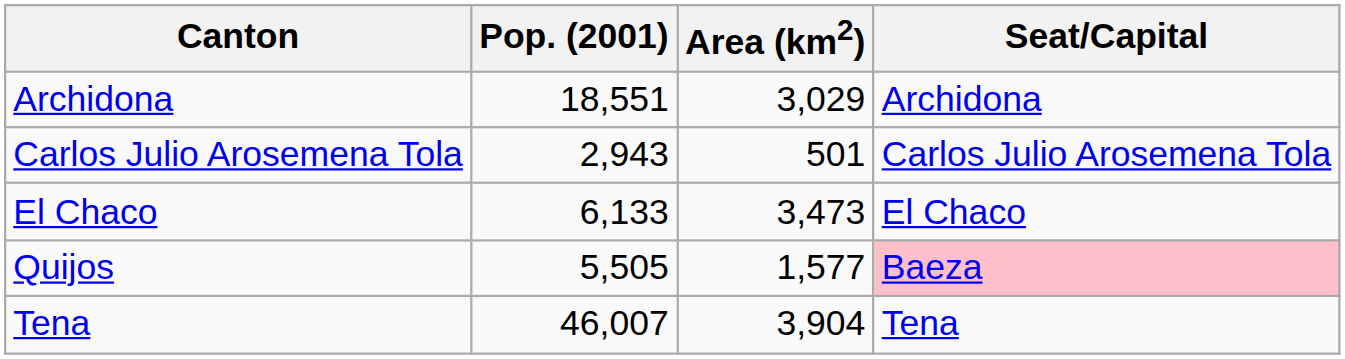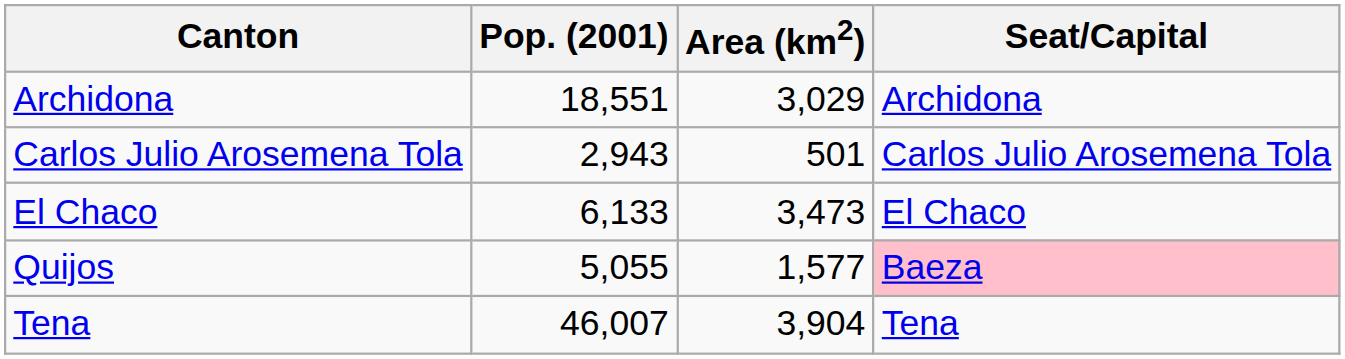 <table class="wikitable sortable">
 <tr>
 <th>Canton</th>
 <th>Pop. (2001)</th>
 <th>Area (km<sup>2</sup>)</th>
 <th>Seat/Capital</th>
 </tr>
 <tr>
 <td><a href='#'>Archidona</a></td>
 <td align=right>18,551</td>
 <td align=right>3,029</td>
 <td><a href='#'>Archidona</a></td>
 </tr>
 <tr>
 <td><a href='#'>Carlos Julio Arosemena Tola</a></td>
 <td align=right>2,943</td>
 <td align=right>501</td>
 <td><a href='#'>Carlos Julio Arosemena Tola</a></td>
 </tr>
 <tr>
 <td><a href='#'>El Chaco</a></td>
 <td align=right>6,133</td>
 <td align=right>3,473</td>
 <td><a href='#'>El Chaco</a></td>
 </tr>
 <tr>
 <td><a href='#'>Quijos</a></td>
-<td align=right>5,505</td>
+<td align=right>5,055</td>
 <td align=right>1,577</td>
 <td style="background: pink;"><a href='#'>Baeza</a></td>
 </tr>
 <tr>
 <td><a href='#'>Tena</a></td>
 <td align=right>46,007</td>
 <td align=right>3,904</td>
 <td><a href='#'>Tena</a></td>
 </tr>
 </table>
